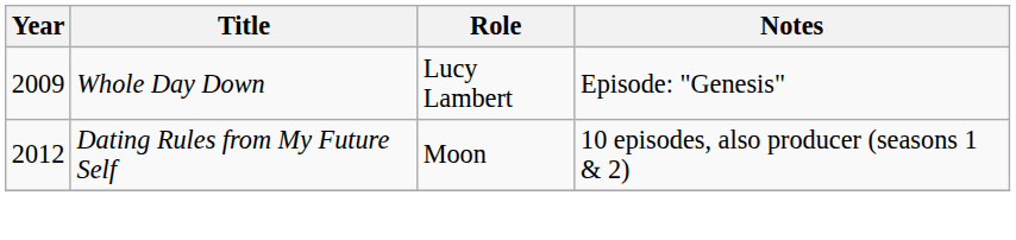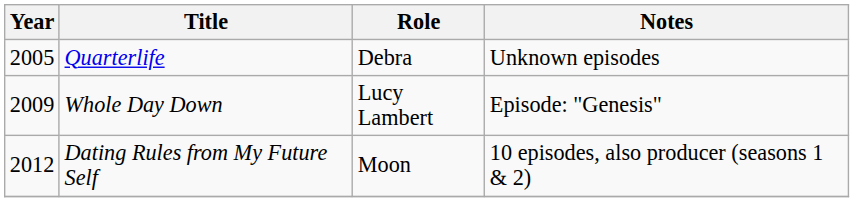 <table class="wikitable">
 <tr>
 <th>Year</th>
 <th>Title</th>
 <th>Role</th>
 <th>Notes</th>
+</tr>
+<tr>
+<td>2005</td>
+<td><em><a href='#'>Quarterlife</a></em></td>
+<td>Debra</td>
+<td>Unknown episodes</td>
 </tr>
 <tr>
 <td>2009</td>
 <td><em>Whole Day Down</em></td>
 <td>Lucy Lambert</td>
 <td>Episode: "Genesis"</td>
 </tr>
 <tr>
 <td>2012</td>
 <td><em>Dating Rules from My Future Self</em></td>
 <td>Moon</td>
 <td>10 episodes, also producer (seasons 1 & 2)</td>
 </tr>
 <tr>
 </tr>
 </table>
